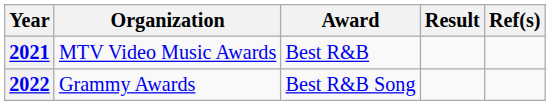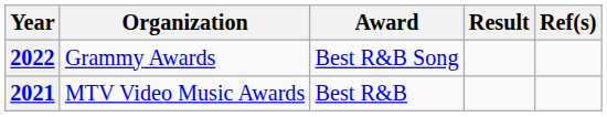 <table class="wikitable plainrowheaders">
 <tr align=center>
 <th scope="col">Year</th>
 <th scope="col">Organization</th>
 <th scope="col">Award</th>
 <th scope="col">Result</th>
 <th scope="col">Ref(s)</th>
 </tr>
 <tr>
+<th scope="row"><a href='#'>2022</a></th>
+<td><a href='#'>Grammy Awards</a></td>
+<td><a href='#'>Best R&B Song</a></td>
+<td></td>
+<td style="text-align:center;"></td>
+</tr>
+<tr>
 <th scope="row"><a href='#'>2021</a></th>
 <td><a href='#'>MTV Video Music Awards</a></td>
 <td><a href='#'>Best R&B</a></td>
 <td></td>
 <td style="text-align:center;"></td>
 </tr>
-<tr>
-<th scope="row"><a href='#'>2022</a></th>
-<td><a href='#'>Grammy Awards</a></td>
-<td><a href='#'>Best R&B Song</a></td>
-<td></td>
-<td style="text-align:center;"></td>
-</tr>
 </table>
